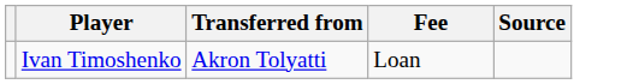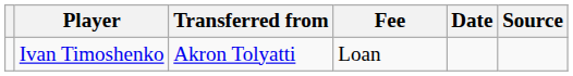 <table class="wikitable plainrowheaders sortable">
 <tr>
 <th></th>
 <th scope="col">Player</th>
 <th>Transferred from</th>
 <th style="width: 80px;">Fee</th>
+<th scope="col">Date</th>
 <th scope="col">Source</th>
 </tr>
 <tr>
 <td align="center"></td>
 <td> <a href='#'>Ivan Timoshenko</a></td>
 <td> <a href='#'>Akron Tolyatti</a></td>
 <td>Loan</td>
 <td></td>
+<td></td>
 </tr>
 </table>
